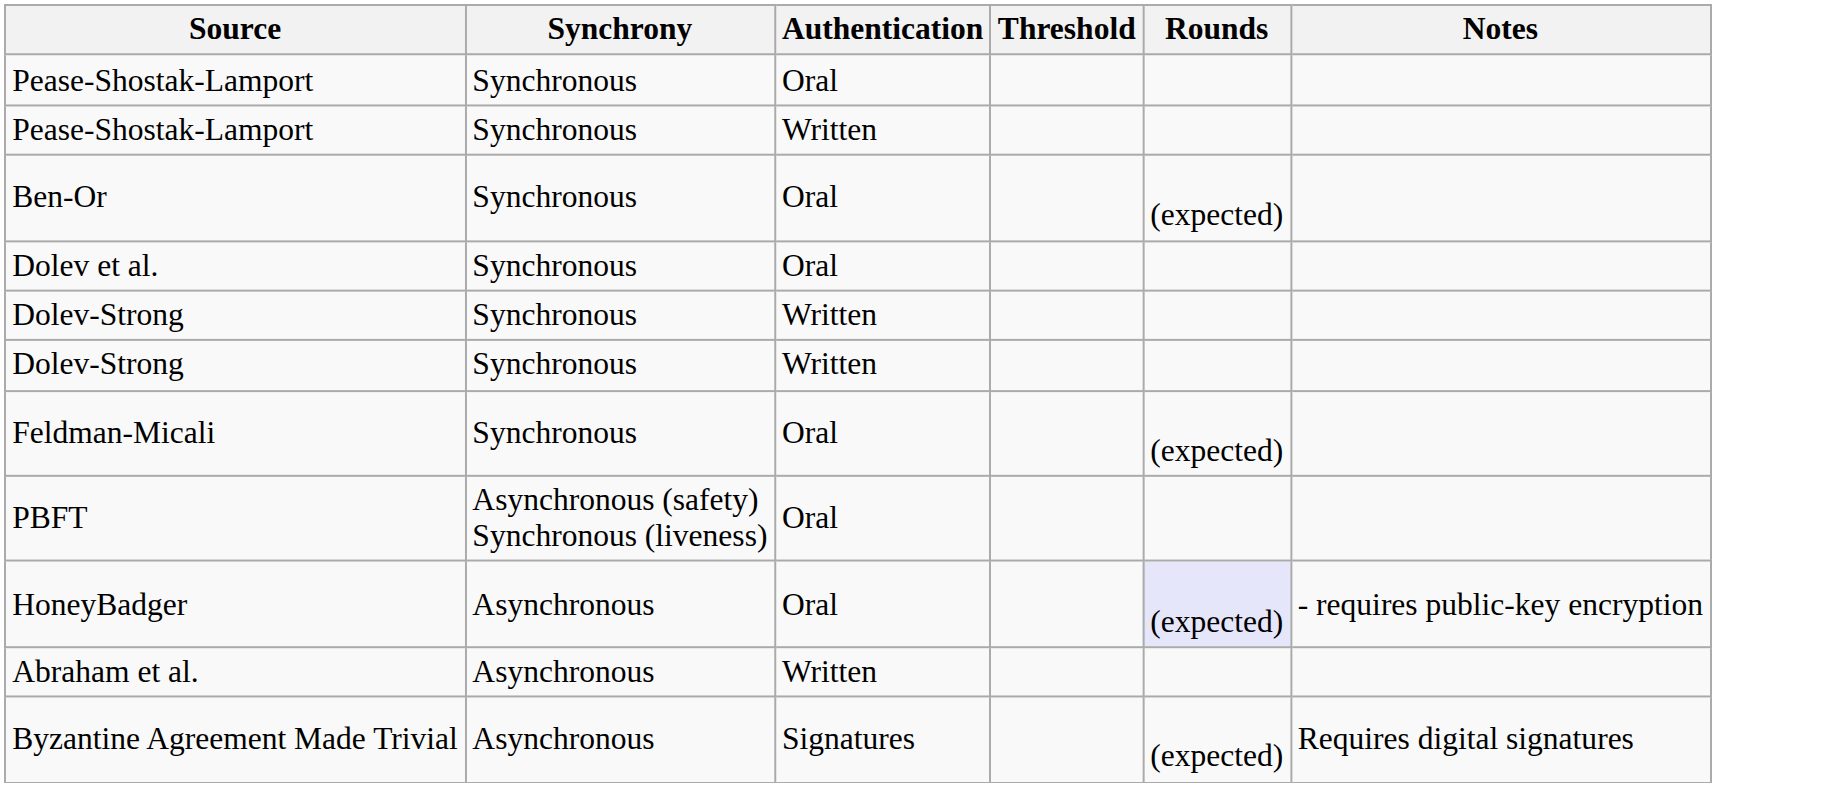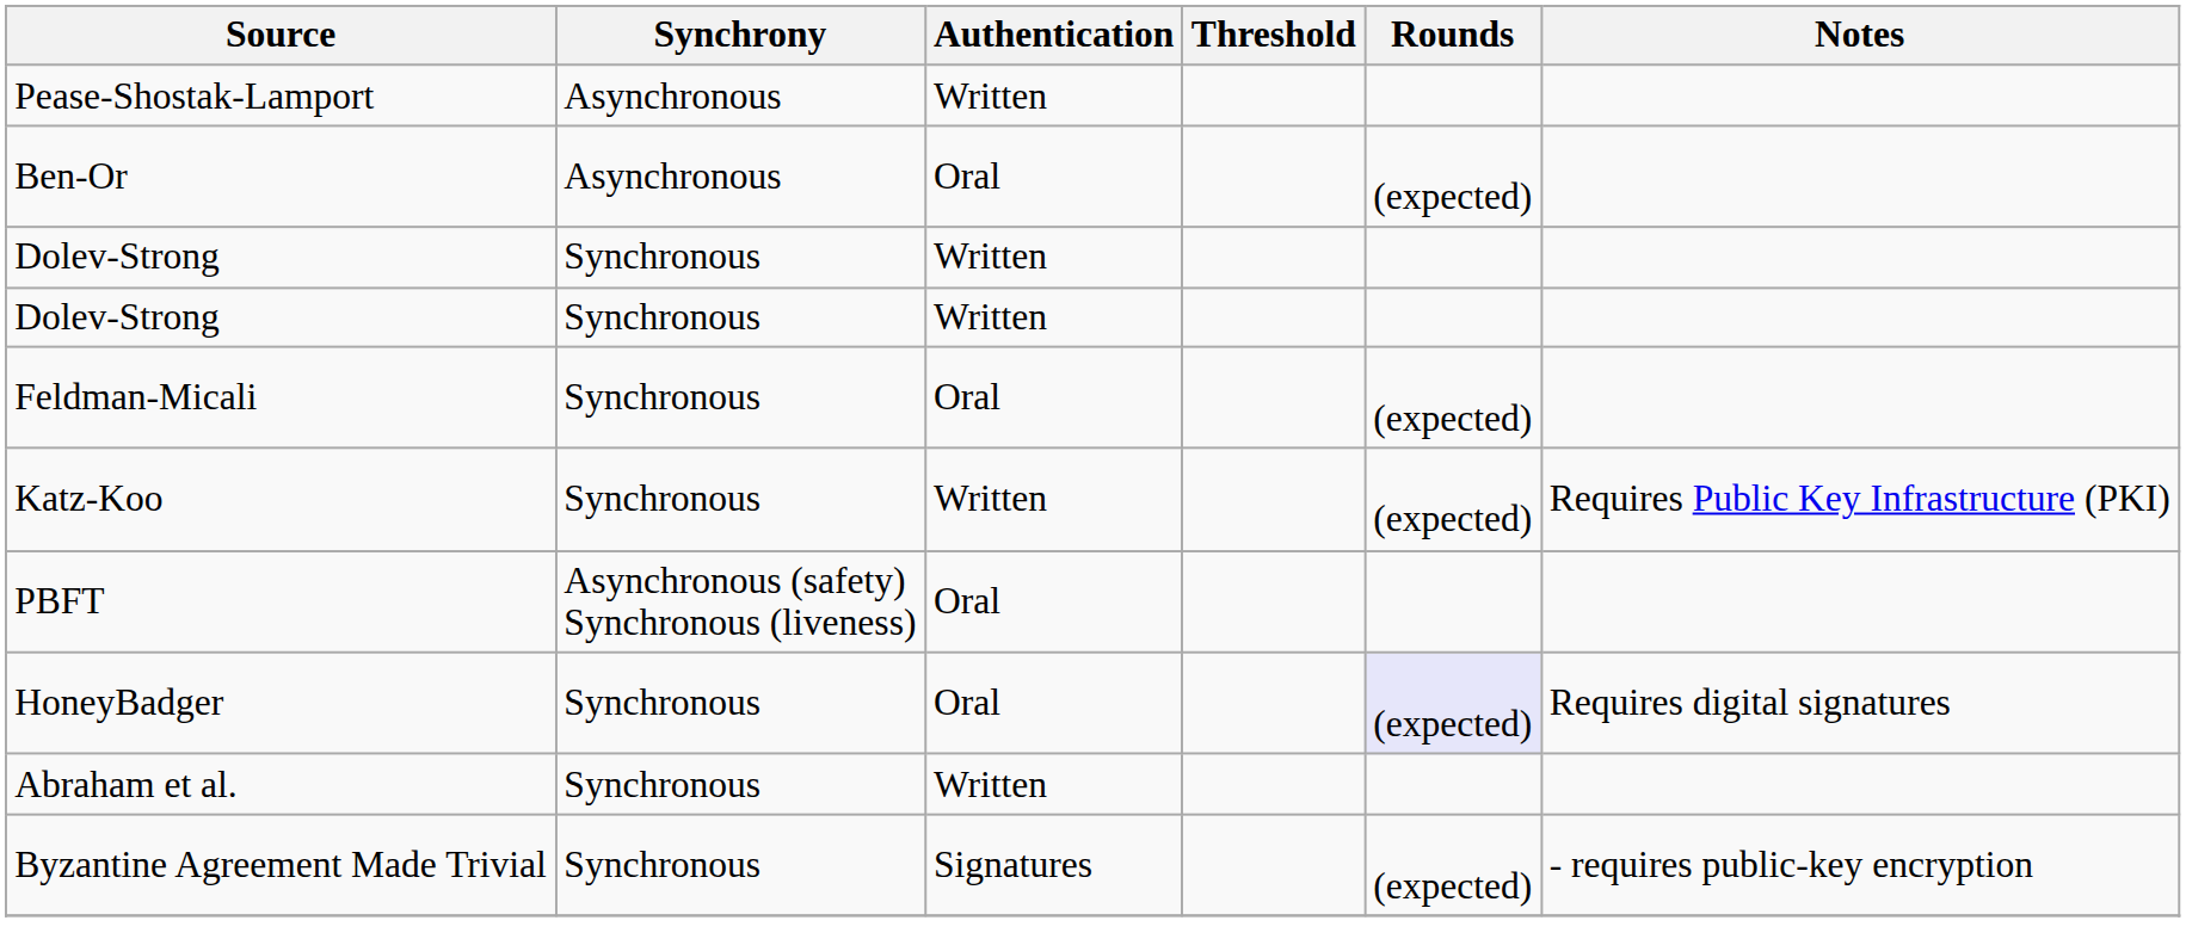 <table class="wikitable">
 <tr>
 <th>Source</th>
 <th>Synchrony</th>
 <th>Authentication</th>
 <th>Threshold</th>
 <th>Rounds</th>
 <th>Notes</th>
 </tr>
 <tr>
 <td>Pease-Shostak-Lamport </td>
-<td>Synchronous</td>
-<td>Oral</td>
-<td></td>
-<td></td>
-<td></td>
-</tr>
-<tr>
-<td>Pease-Shostak-Lamport </td>
-<td>Synchronous</td>
+<td>Asynchronous</td>
 <td>Written</td>
 <td></td>
 <td></td>
 <td></td>
 </tr>
 <tr>
 <td>Ben-Or </td>
-<td>Synchronous</td>
+<td>Asynchronous</td>
 <td>Oral</td>
 <td></td>
 <td><br>(expected)</td>
-<td></td>
-</tr>
-<tr>
-<td>Dolev et al.</td>
-<td>Synchronous</td>
-<td>Oral</td>
-<td></td>
-<td></td>
 <td></td>
 </tr>
 <tr>
 <td>Dolev-Strong </td>
 <td>Synchronous</td>
 <td>Written</td>
 <td></td>
 <td></td>
 <td></td>
 </tr>
 <tr>
 <td>Dolev-Strong </td>
 <td>Synchronous</td>
 <td>Written</td>
 <td></td>
 <td></td>
 <td></td>
 </tr>
 <tr>
 <td>Feldman-Micali </td>
 <td>Synchronous</td>
 <td>Oral</td>
 <td></td>
 <td><br>(expected)</td>
 <td></td>
 </tr>
 <tr>
+<td>Katz-Koo </td>
+<td>Synchronous</td>
+<td>Written</td>
+<td></td>
+<td><br>(expected)</td>
+<td>Requires <a href='#'>Public Key Infrastructure</a> (PKI)</td>
+</tr>
+<tr>
 <td>PBFT </td>
 <td>Asynchronous (safety)<br>Synchronous (liveness)</td>
 <td>Oral</td>
 <td></td>
 <td></td>
 </tr>
 <tr>
 <td>HoneyBadger </td>
-<td>Asynchronous</td>
+<td>Synchronous</td>
 <td>Oral</td>
 <td></td>
 <td style="background: lavender;"><br>(expected)</td>
-<td> - requires public-key encryption</td>
+<td>Requires digital signatures</td>
 </tr>
 <tr>
 <td>Abraham et al.</td>
-<td>Asynchronous</td>
+<td>Synchronous</td>
 <td>Written</td>
 <td></td>
 <td></td>
 <td></td>
 </tr>
 <tr>
 <td>Byzantine Agreement Made Trivial </td>
-<td>Asynchronous</td>
+<td>Synchronous</td>
 <td>Signatures</td>
 <td></td>
 <td><br>(expected)</td>
-<td>Requires digital signatures</td>
+<td> - requires public-key encryption</td>
 </tr>
 <tr>
 </tr>
 <tr>
 </tr>
 </table>
